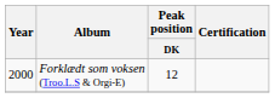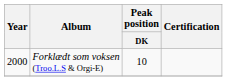 <table class="wikitable">
 <tr>
 <th width="33" rowspan="2" style="text-align:center;">Year</th>
 <th rowspan="2">Album</th>
 <th colspan="1">Peak <br>position</th>
 <th rowspan="2">Certification</th>
 </tr>
 <tr>
 <th align="center"><small>DK<br></small></th>
 </tr>
 <tr>
 <td align="center">2000</td>
 <td><em>Forklædt som voksen</em> <br> <small>(<a href='#'>Troo.L.S</a> & Orgi-E)</small></td>
-<td align="center">12</td>
+<td align="center">10</td>
 <td></td>
 </tr>
 <tr>
 </tr>
 </table>
